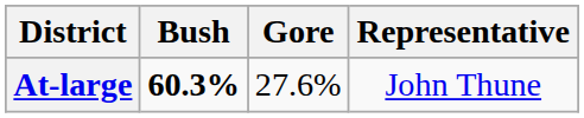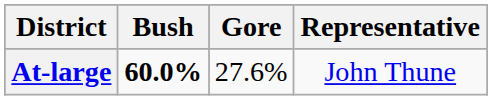 <table class=wikitable>
 <tr>
 <th>District</th>
 <th>Bush</th>
 <th>Gore</th>
 <th>Representative</th>
 </tr>
 <tr align=center>
 <th><a href='#'>At-large</a></th>
-<td><strong>60.3%</strong></td>
+<td><strong>60.0%</strong></td>
 <td>27.6%</td>
 <td><a href='#'>John Thune</a></td>
 </tr>
 </table>
